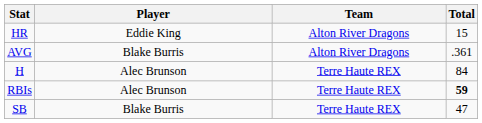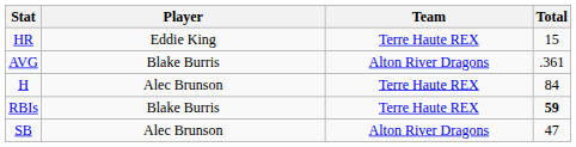 <table class="wikitable"  style="width:50%; text-align:center;">
 <tr>
 <th style="width:5%;">Stat</th>
 <th style="width:55%;">Player</th>
 <th style="width:55%;">Team</th>
 <th style="width:5%;">Total</th>
 </tr>
 <tr>
 <td><a href='#'>HR</a></td>
 <td>Eddie King</td>
-<td><a href='#'>Alton River Dragons</a></td>
+<td><a href='#'>Terre Haute REX</a></td>
 <td>15</td>
 </tr>
 <tr>
 <td><a href='#'>AVG</a></td>
 <td>Blake Burris</td>
 <td><a href='#'>Alton River Dragons</a></td>
 <td>.361</td>
 </tr>
 <tr>
 <td><a href='#'>H</a></td>
 <td>Alec Brunson</td>
 <td><a href='#'>Terre Haute REX</a></td>
 <td>84</td>
 </tr>
 <tr>
 <td><a href='#'>RBIs</a></td>
-<td>Alec Brunson</td>
+<td>Blake Burris</td>
 <td><a href='#'>Terre Haute REX</a></td>
 <td><strong>59</strong></td>
 </tr>
 <tr>
 <td><a href='#'>SB</a></td>
-<td>Blake Burris</td>
-<td><a href='#'>Terre Haute REX</a></td>
+<td>Alec Brunson</td>
+<td><a href='#'>Alton River Dragons</a></td>
 <td>47</td>
 </tr>
 </table>
